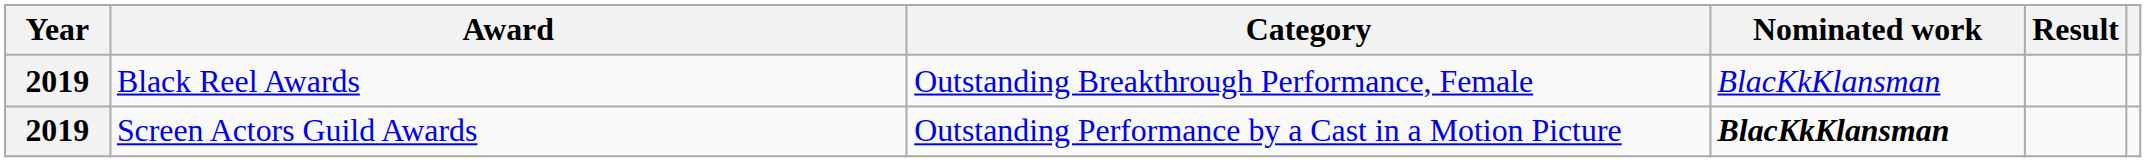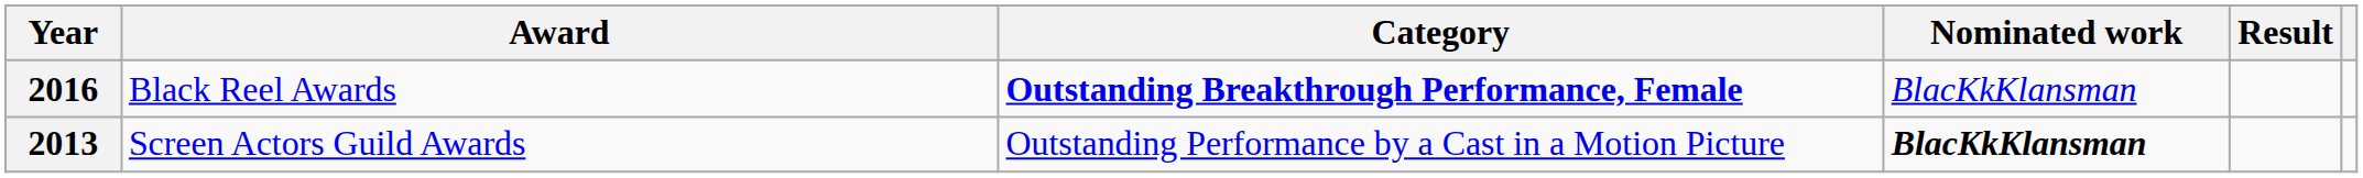 <table class="wikitable plainrowheaders" style="width:85%;">
 <tr>
 <th scope="col" style="width:5%;">Year</th>
 <th scope="col" style="width:40%;">Award</th>
 <th scope="col" style="width:40%;">Category</th>
 <th scope="col" style="width:40%;">Nominated work</th>
 <th scope="col" style="width:10%;">Result</th>
 <th scope="col" style="width:5%;"></th>
 </tr>
 <tr>
-<th scope="row">2019</th>
+<th scope="row">2016</th>
 <td><a href='#'>Black Reel Awards</a></td>
-<td><a href='#'>Outstanding Breakthrough Performance, Female</a></td>
+<td><strong><a href='#'>Outstanding Breakthrough Performance, Female</a></strong></td>
 <td><em><a href='#'>BlacKkKlansman</a></em></td>
 <td></td>
 <td style="text-align:center;"></td>
 </tr>
 <tr>
-<th scope="row">2019</th>
+<th scope="row">2013</th>
 <td><a href='#'>Screen Actors Guild Awards</a></td>
 <td><a href='#'>Outstanding Performance by a Cast in a Motion Picture</a></td>
 <td><strong><em>BlacKkKlansman</em></strong></td>
 <td></td>
 <td style="text-align:center;"></td>
 </tr>
 </table>
